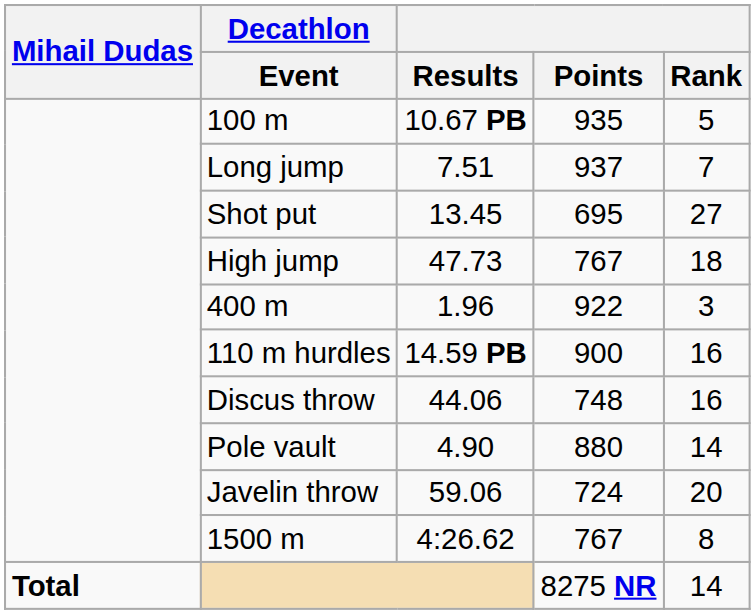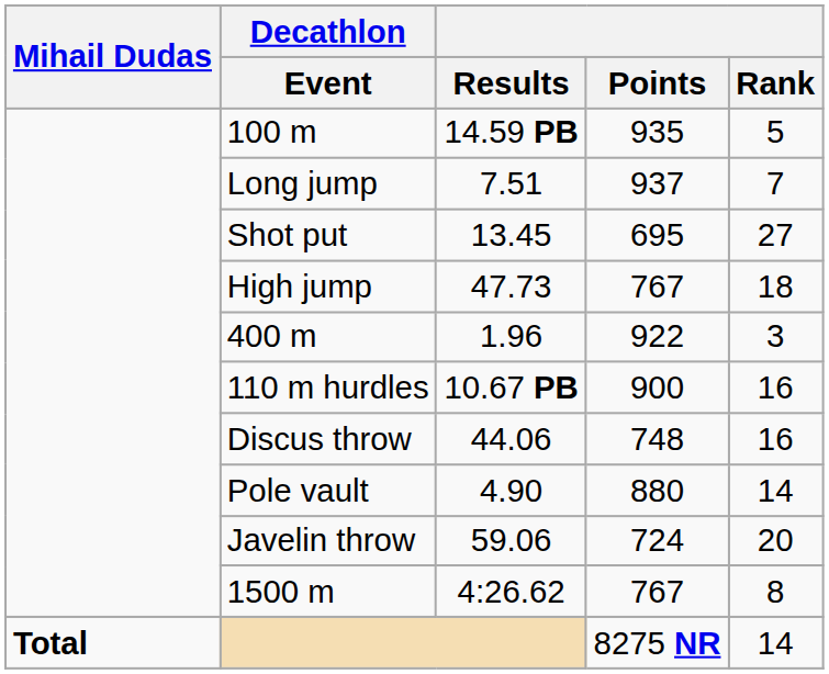 <table class=wikitable style="font-size:90%;">
 <tr>
 <th rowspan="2"><strong><a href='#'>Mihail Dudas</a></strong></th>
 <th><a href='#'>Decathlon</a></th>
 <th colspan="3"></th>
 </tr>
 <tr>
 <th>Event</th>
 <th>Results</th>
 <th>Points</th>
 <th>Rank</th>
 </tr>
 <tr style="border-top: single;">
 <td rowspan="10"></td>
 <td>100 m</td>
-<td align=center>10.67 <strong>PB</strong></td>
+<td align=center>14.59 <strong>PB</strong></td>
 <td align=center>935</td>
 <td align=center>5</td>
 </tr>
 <tr>
 <td>Long jump</td>
 <td align=center>7.51</td>
 <td align=center>937</td>
 <td align=center>7</td>
 </tr>
 <tr>
 <td>Shot put</td>
 <td align=center>13.45</td>
 <td align=center>695</td>
 <td align=center>27</td>
 </tr>
 <tr>
 <td>High jump</td>
 <td align=center>47.73</td>
 <td align=center>767</td>
 <td align=center>18</td>
 </tr>
 <tr>
 <td>400 m</td>
 <td align=center>1.96</td>
 <td align=center>922</td>
 <td align=center>3</td>
 </tr>
 <tr>
 <td>110 m hurdles</td>
-<td align=center>14.59 <strong>PB</strong></td>
+<td align=center>10.67 <strong>PB</strong></td>
 <td align=center>900</td>
 <td align=center>16</td>
 </tr>
 <tr>
 <td>Discus throw</td>
 <td align=center>44.06</td>
 <td align=center>748</td>
 <td align=center>16</td>
 </tr>
 <tr>
 <td>Pole vault</td>
 <td align=center>4.90</td>
 <td align=center>880</td>
 <td align=center>14</td>
 </tr>
 <tr>
 <td>Javelin throw</td>
 <td align=center>59.06</td>
 <td align=center>724</td>
 <td align=center>20</td>
 </tr>
 <tr>
 <td>1500 m</td>
 <td align=center>4:26.62</td>
 <td align=center>767</td>
 <td align=center>8</td>
 </tr>
 <tr style="border-top: single;">
 <td><strong>Total</strong></td>
 <td colspan="2" style="background:wheat;"></td>
 <td align=center>8275 <strong><a href='#'>NR</a></strong></td>
 <td align=center>14</td>
 </tr>
 </table>
